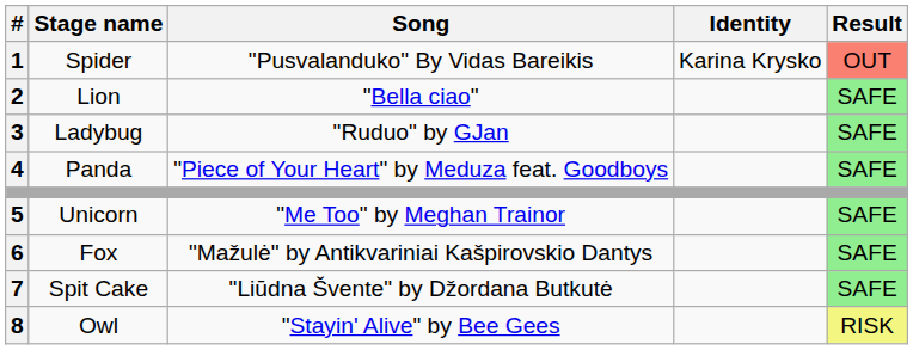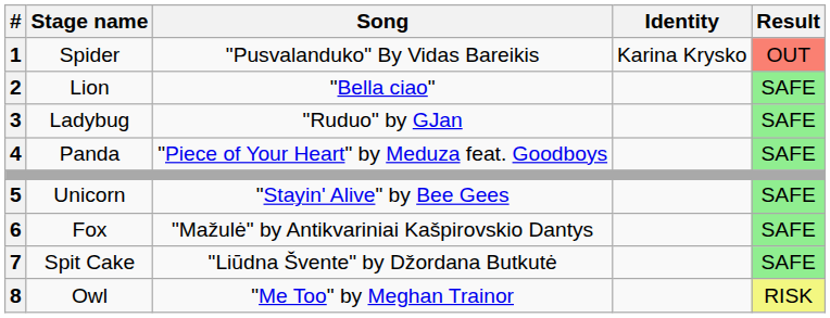 <table class="wikitable plainrowheaders" style="text-align: center;">
 <tr>
 <th>#</th>
 <th>Stage name</th>
 <th>Song</th>
 <th>Identity</th>
 <th>Result</th>
 </tr>
 <tr>
 <th>1</th>
 <td>Spider</td>
 <td>"Pusvalanduko" By Vidas Bareikis</td>
 <td>Karina Krysko</td>
 <td bgcolor=salmon>OUT</td>
 </tr>
 <tr>
 <th>2</th>
 <td>Lion</td>
 <td>"<a href='#'>Bella ciao</a>"</td>
 <td></td>
 <td bgcolor="lightgreen">SAFE</td>
 </tr>
 <tr>
 <th>3</th>
 <td>Ladybug</td>
 <td>"Ruduo" by <a href='#'>GJan</a></td>
 <td></td>
 <td bgcolor="lightgreen">SAFE</td>
 </tr>
 <tr>
 <th>4</th>
 <td>Panda</td>
 <td>"<a href='#'>Piece of Your Heart</a>" by <a href='#'>Meduza</a> feat. <a href='#'>Goodboys</a></td>
 <td></td>
 <td bgcolor="lightgreen">SAFE</td>
 </tr>
 <tr>
 <td colspan="5" style="background:darkgray"></td>
 </tr>
 <tr>
 <th>5</th>
 <td>Unicorn</td>
-<td>"<a href='#'>Me Too</a>" by <a href='#'>Meghan Trainor</a></td>
+<td>"<a href='#'>Stayin' Alive</a>" by <a href='#'>Bee Gees</a></td>
 <td></td>
 <td bgcolor="lightgreen">SAFE</td>
 </tr>
 <tr>
 <th>6</th>
 <td>Fox</td>
 <td>"Mažulė" by Antikvariniai Kašpirovskio Dantys</td>
 <td></td>
 <td bgcolor="lightgreen">SAFE</td>
 </tr>
 <tr>
 <th>7</th>
 <td>Spit Cake</td>
 <td>"Liūdna Švente" by Džordana Butkutė</td>
 <td></td>
 <td bgcolor="lightgreen">SAFE</td>
 </tr>
 <tr>
 <th>8</th>
 <td>Owl</td>
-<td>"<a href='#'>Stayin' Alive</a>" by <a href='#'>Bee Gees</a></td>
+<td>"<a href='#'>Me Too</a>" by <a href='#'>Meghan Trainor</a></td>
 <td></td>
 <td bgcolor="#F3F781">RISK</td>
 </tr>
 </table>
